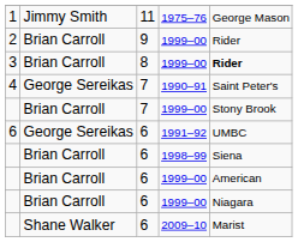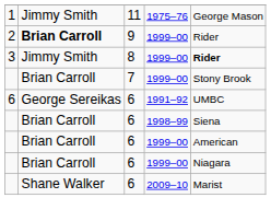 <table class="wikitable">
 <tr>
 </tr>
 <tr>
 <td>1</td>
 <td>Jimmy Smith</td>
 <td>11</td>
 <td style="font-size:80%;"><a href='#'>1975–76</a></td>
 <td style="font-size:80%;">George Mason</td>
 </tr>
 <tr>
 <td>2</td>
-<td>Brian Carroll</td>
+<td><strong>Brian Carroll</strong></td>
 <td>9</td>
 <td style="font-size:80%;"><a href='#'>1999–00</a></td>
 <td style="font-size:80%;">Rider</td>
 </tr>
 <tr>
 <td>3</td>
-<td>Brian Carroll</td>
+<td>Jimmy Smith</td>
 <td>8</td>
 <td style="font-size:80%;"><a href='#'>1999–00</a></td>
 <td style="font-size:80%;"><strong>Rider</strong></td>
-</tr>
-<tr>
-<td>4</td>
-<td>George Sereikas</td>
-<td>7</td>
-<td style="font-size:80%;"><a href='#'>1990–91</a></td>
-<td style="font-size:80%;">Saint Peter's</td>
 </tr>
 <tr>
 <td></td>
 <td>Brian Carroll</td>
 <td>7</td>
 <td style="font-size:80%;"><a href='#'>1999–00</a></td>
 <td style="font-size:80%;">Stony Brook</td>
 </tr>
 <tr>
 <td>6</td>
 <td>George Sereikas</td>
 <td>6</td>
 <td style="font-size:80%;"><a href='#'>1991–92</a></td>
 <td style="font-size:80%;">UMBC</td>
 </tr>
 <tr>
 <td></td>
 <td>Brian Carroll</td>
 <td>6</td>
 <td style="font-size:80%;"><a href='#'>1998–99</a></td>
 <td style="font-size:80%;">Siena</td>
 </tr>
 <tr>
 <td></td>
 <td>Brian Carroll</td>
 <td>6</td>
 <td style="font-size:80%;"><a href='#'>1999–00</a></td>
 <td style="font-size:80%;">American</td>
 </tr>
 <tr>
 <td></td>
 <td>Brian Carroll</td>
 <td>6</td>
 <td style="font-size:80%;"><a href='#'>1999–00</a></td>
 <td style="font-size:80%;">Niagara</td>
 </tr>
 <tr>
 <td></td>
 <td>Shane Walker</td>
 <td>6</td>
 <td style="font-size:80%;"><a href='#'>2009–10</a></td>
 <td style="font-size:80%;">Marist</td>
 </tr>
 </table>
